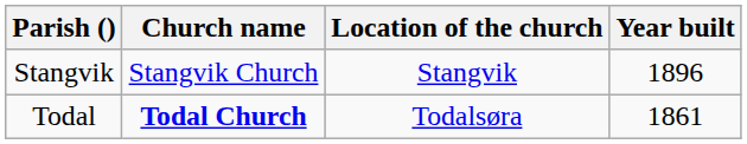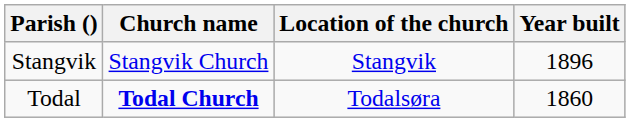 <table class="wikitable" style="text-align:center">
 <tr>
 <th>Parish ()</th>
 <th>Church name</th>
 <th>Location of the church</th>
 <th>Year built</th>
 </tr>
 <tr>
 <td rowspan="1">Stangvik</td>
 <td><a href='#'>Stangvik Church</a></td>
 <td><a href='#'>Stangvik</a></td>
 <td>1896</td>
 </tr>
 <tr>
 <td rowspan="1">Todal</td>
 <td><strong><a href='#'>Todal Church</a></strong></td>
 <td><a href='#'>Todalsøra</a></td>
-<td>1861</td>
+<td>1860</td>
 </tr>
 </table>
